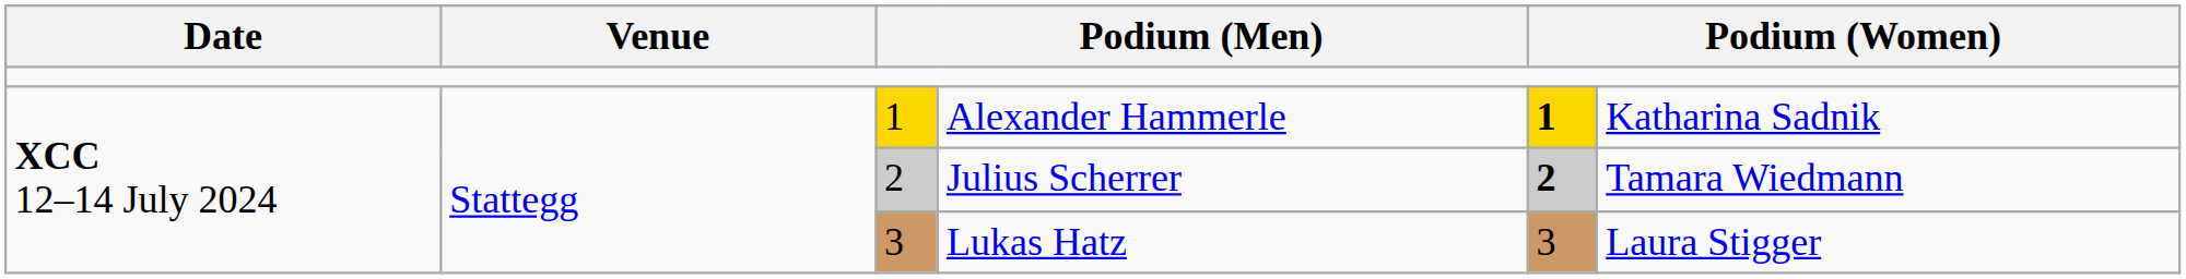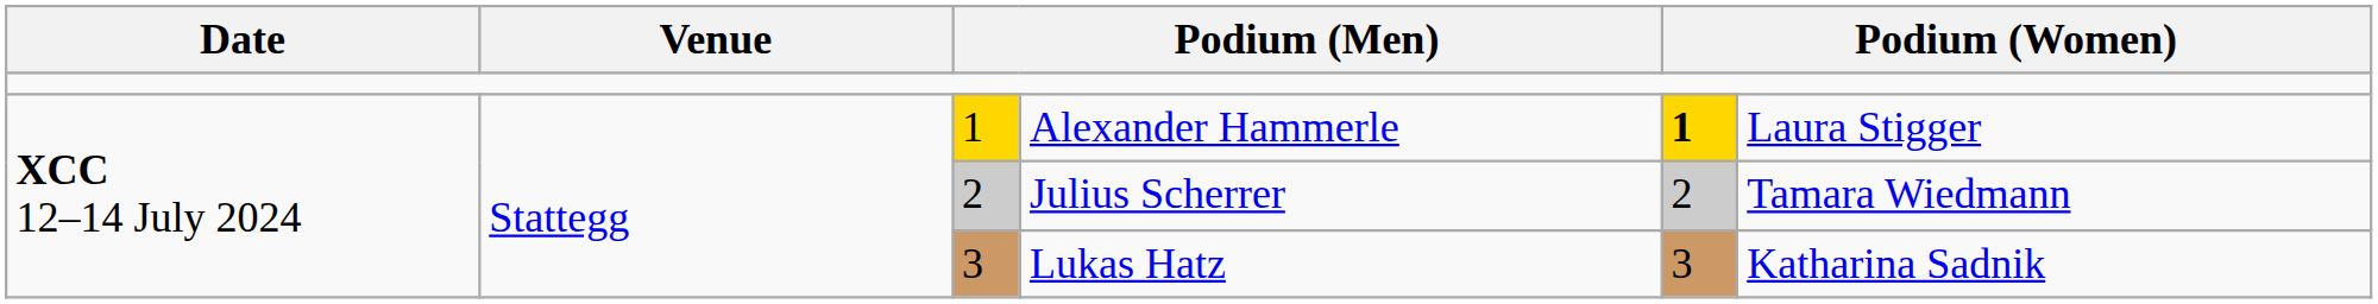 <table class="wikitable" width=70%>
 <tr>
 <th>Date</th>
 <th width=20%>Venue</th>
 <th colspan=2 width=30%>Podium (Men)</th>
 <th colspan=2 width=30%>Podium (Women)</th>
 </tr>
 <tr>
 <td colspan=6></td>
 </tr>
 <tr>
 <td rowspan=3><strong>XCC</strong> <br> 12–14 July 2024</td>
 <td rowspan=3><br><a href='#'>Stattegg</a></td>
 <td bgcolor=FFD700>1</td>
 <td><a href='#'>Alexander Hammerle</a></td>
 <td bgcolor=FFD700><strong>1</strong></td>
-<td><a href='#'>Katharina Sadnik</a></td>
+<td><a href='#'>Laura Stigger</a></td>
 </tr>
 <tr>
 <td bgcolor=CCCCCC>2</td>
 <td><a href='#'>Julius Scherrer</a></td>
-<td bgcolor=CCCCCC><strong>2</strong></td>
+<td bgcolor=CCCCCC>2</td>
 <td><a href='#'>Tamara Wiedmann</a></td>
 </tr>
 <tr>
 <td bgcolor=CC9966>3</td>
 <td><a href='#'>Lukas Hatz</a></td>
 <td bgcolor=CC9966>3</td>
-<td><a href='#'>Laura Stigger</a></td>
+<td><a href='#'>Katharina Sadnik</a></td>
 </tr>
 </table>
